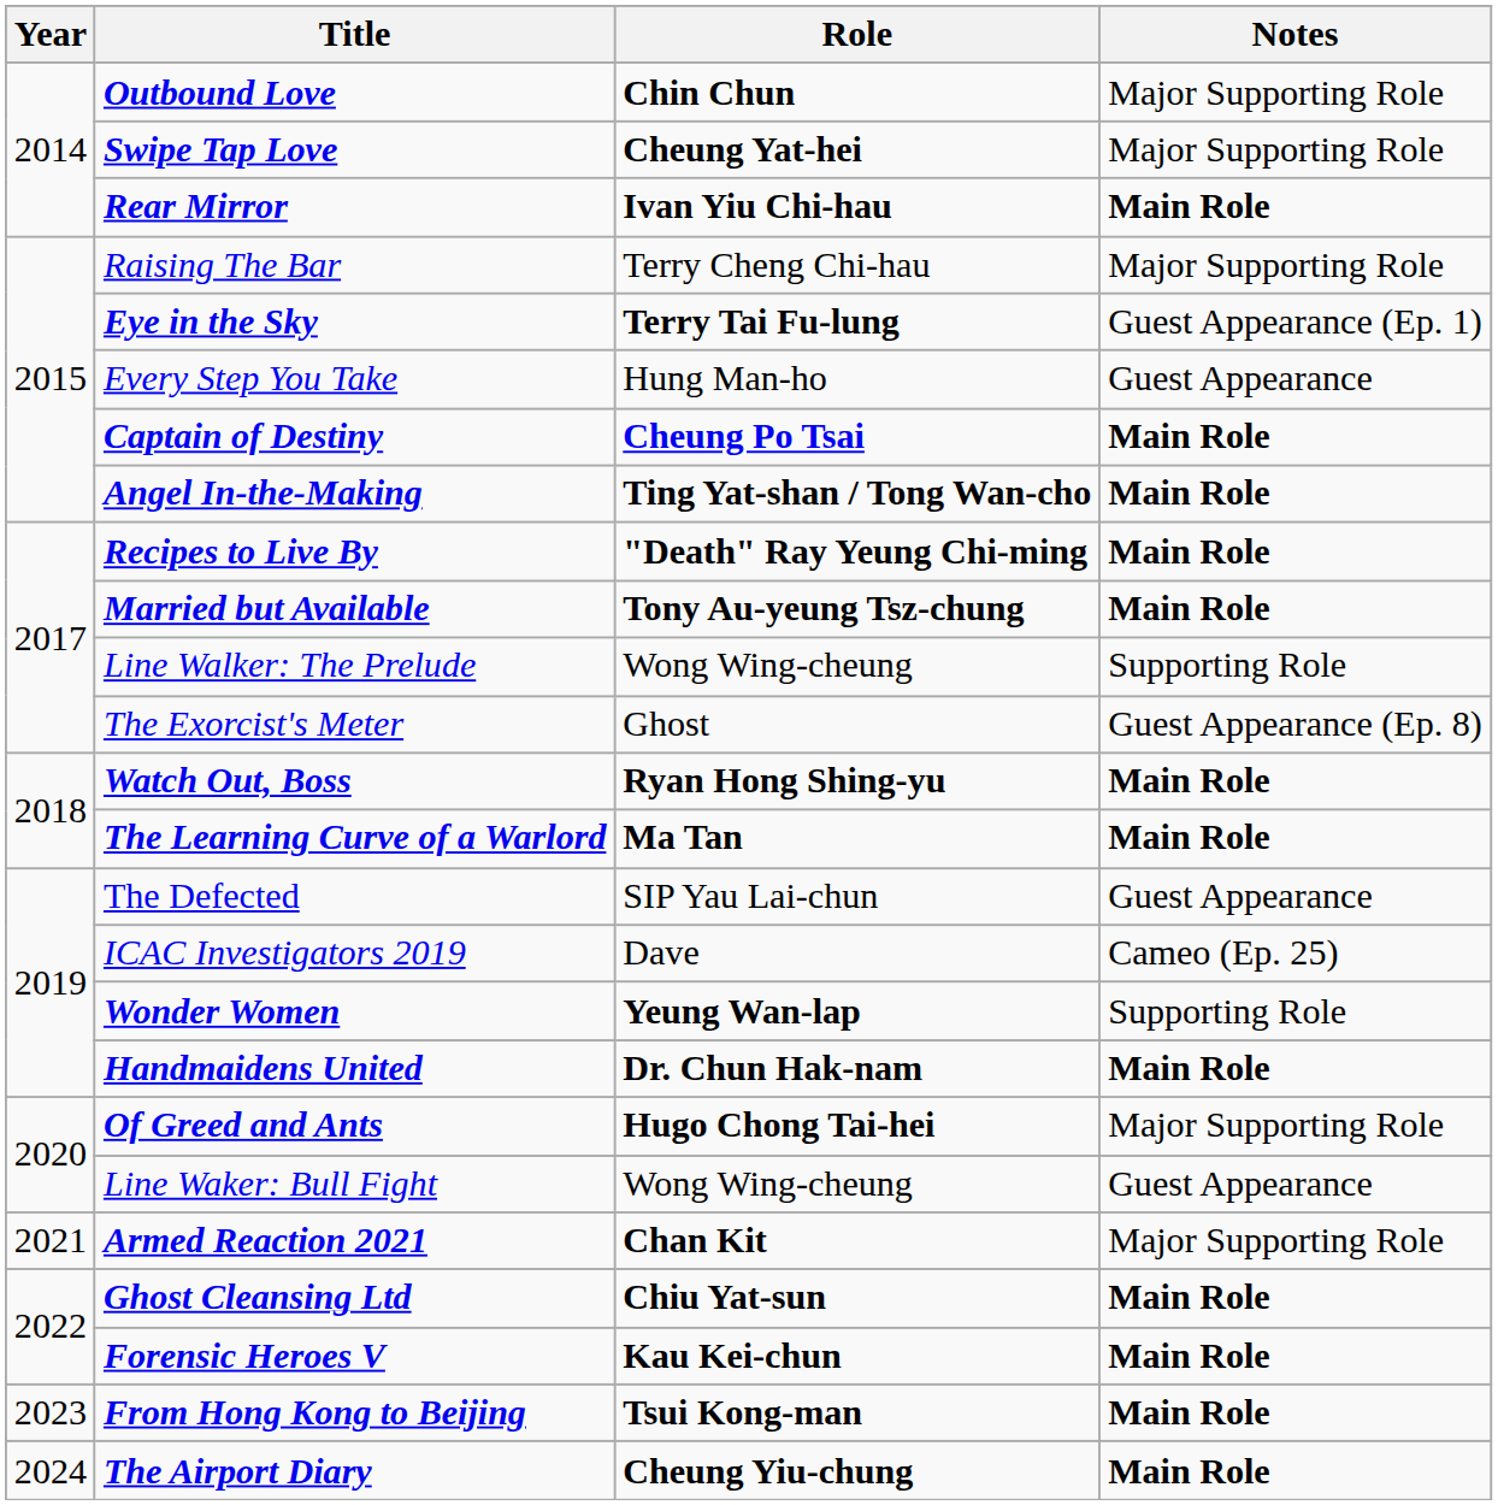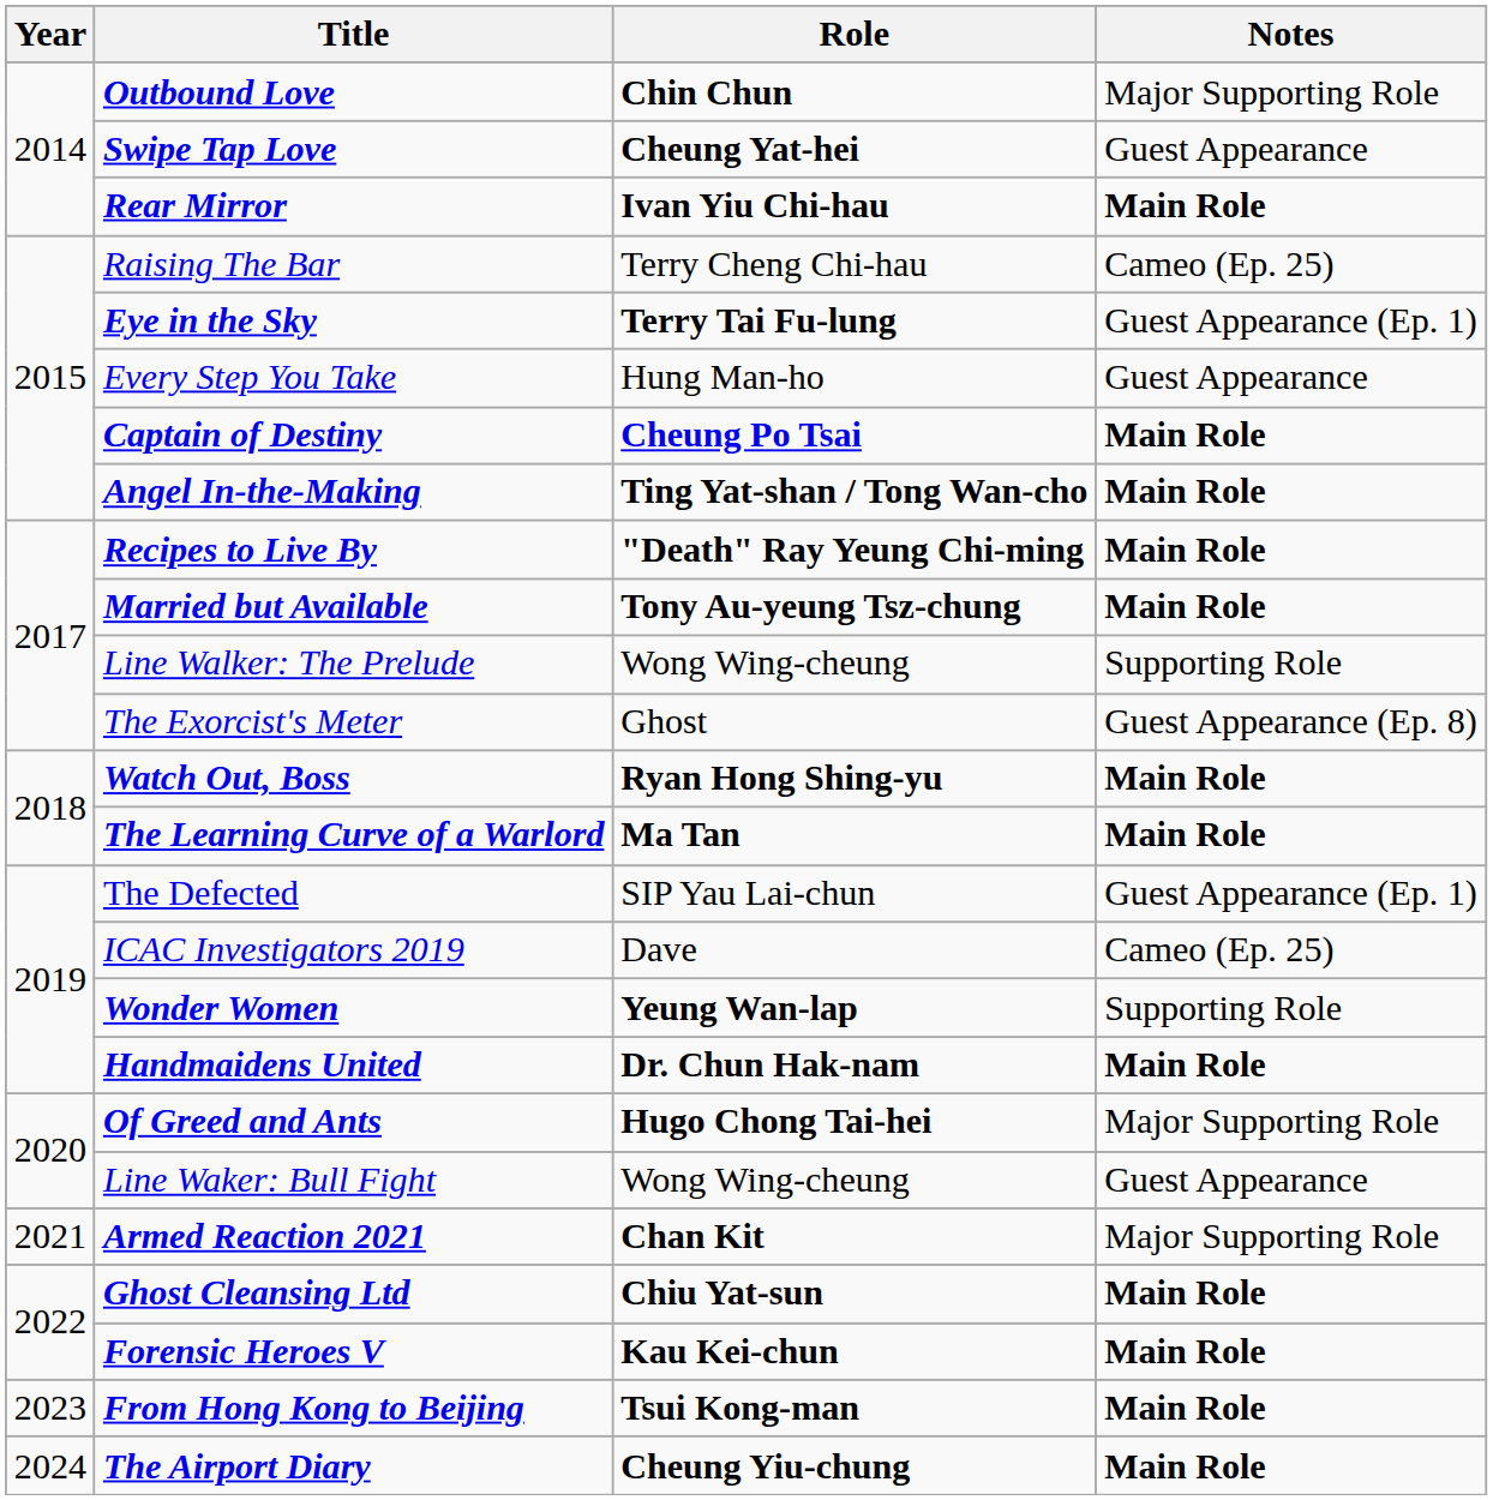 <table class="wikitable plainrowheaders sortable">
 <tr>
 <th scope="col">Year</th>
 <th scope="col">Title</th>
 <th scope="col">Role</th>
 <th scope="col" class="unsortable">Notes</th>
 </tr>
 <tr>
 <td rowspan=3>2014</td>
 <td><strong><em><a href='#'>Outbound Love</a></em></strong></td>
 <td><strong> Chin Chun </strong></td>
 <td>Major Supporting Role</td>
 </tr>
 <tr>
 <td><strong><em><a href='#'>Swipe Tap Love</a></em></strong></td>
 <td><strong> Cheung Yat-hei </strong></td>
-<td>Major Supporting Role</td>
+<td>Guest Appearance</td>
 </tr>
 <tr>
 <td><strong><em><a href='#'>Rear Mirror</a></em></strong></td>
 <td><strong> Ivan Yiu Chi-hau </strong></td>
 <td><strong> Main Role </strong></td>
 </tr>
 <tr>
 <td rowspan="5">2015</td>
 <td><em><a href='#'>Raising The Bar</a></em></td>
 <td>Terry Cheng Chi-hau</td>
-<td>Major Supporting Role</td>
+<td>Cameo (Ep. 25)</td>
 </tr>
 <tr>
 <td><strong><em><a href='#'>Eye in the Sky</a></em></strong></td>
 <td><strong> Terry Tai Fu-lung </strong></td>
 <td>Guest Appearance (Ep. 1)</td>
 </tr>
 <tr>
 <td><em><a href='#'>Every Step You Take</a></em></td>
 <td>Hung Man-ho</td>
 <td>Guest Appearance</td>
 </tr>
 <tr>
 <td><strong><em><a href='#'>Captain of Destiny</a></em></strong></td>
 <td><strong><a href='#'>Cheung Po Tsai</a></strong></td>
 <td><strong> Main Role </strong></td>
 </tr>
 <tr>
 <td><strong><em><a href='#'>Angel In-the-Making</a></em></strong></td>
 <td><strong> Ting Yat-shan / Tong Wan-cho</strong></td>
 <td><strong> Main Role </strong></td>
 </tr>
 <tr>
 <td rowspan="4">2017</td>
 <td><strong><em><a href='#'>Recipes to Live By</a></em></strong></td>
 <td><strong> "Death" Ray Yeung Chi-ming </strong></td>
 <td><strong> Main Role </strong></td>
 </tr>
 <tr>
 <td><strong><em><a href='#'>Married but Available</a></em></strong></td>
 <td><strong> Tony Au-yeung Tsz-chung </strong></td>
 <td><strong> Main Role </strong></td>
 </tr>
 <tr>
 <td><em><a href='#'>Line Walker: The Prelude</a></em></td>
 <td>Wong Wing-cheung</td>
 <td>Supporting Role</td>
 </tr>
 <tr>
 <td><em><a href='#'>The Exorcist's Meter</a></em></td>
 <td>Ghost</td>
 <td>Guest Appearance (Ep. 8)</td>
 </tr>
 <tr>
 <td rowspan="2">2018</td>
 <td><strong><em><a href='#'>Watch Out, Boss</a></em></strong></td>
 <td><strong> Ryan Hong Shing-yu </strong></td>
 <td><strong> Main Role </strong></td>
 </tr>
 <tr>
 <td><strong><em><a href='#'>The Learning Curve of a Warlord</a></em></strong></td>
 <td><strong> Ma Tan </strong></td>
 <td><strong> Main Role </strong></td>
 </tr>
 <tr>
 <td rowspan="4">2019</td>
 <td><a href='#'>The Defected</a></td>
 <td>SIP Yau Lai-chun</td>
-<td>Guest Appearance</td>
+<td>Guest Appearance (Ep. 1)</td>
 </tr>
 <tr>
 <td><em><a href='#'>ICAC Investigators 2019</a> </em></td>
 <td>Dave</td>
 <td>Cameo (Ep. 25)</td>
 </tr>
 <tr>
 <td><strong><em><a href='#'>Wonder Women</a> </em></strong></td>
 <td><strong> Yeung Wan-lap </strong></td>
 <td>Supporting Role</td>
 </tr>
 <tr>
 <td><strong><em><a href='#'>Handmaidens United</a> </em></strong></td>
 <td><strong> Dr. Chun Hak-nam</strong></td>
 <td><strong> Main Role </strong></td>
 </tr>
 <tr>
 <td rowspan="2">2020</td>
 <td><strong><em><a href='#'>Of Greed and Ants</a></em></strong></td>
 <td><strong> Hugo Chong Tai-hei </strong></td>
 <td>Major Supporting Role</td>
 </tr>
 <tr>
 <td><em><a href='#'>Line Waker: Bull Fight</a></em></td>
 <td>Wong Wing-cheung</td>
 <td>Guest Appearance</td>
 </tr>
 <tr>
 <td>2021</td>
 <td><strong><em><a href='#'>Armed Reaction 2021</a> </em></strong></td>
 <td><strong> Chan Kit </strong></td>
 <td>Major Supporting Role</td>
 </tr>
 <tr>
 <td rowspan="2">2022</td>
 <td><strong><em><a href='#'>Ghost Cleansing Ltd</a></em></strong></td>
 <td><strong> Chiu Yat-sun </strong></td>
 <td><strong> Main Role </strong></td>
 </tr>
 <tr>
 <td><strong><em><a href='#'>Forensic Heroes V</a></em></strong></td>
 <td><strong> Kau Kei-chun </strong></td>
 <td><strong> Main Role</strong></td>
 </tr>
 <tr>
 <td>2023</td>
 <td><strong><em><a href='#'>From Hong Kong to Beijing</a></em></strong></td>
 <td><strong> Tsui Kong-man </strong></td>
 <td><strong> Main Role</strong></td>
 </tr>
 <tr>
 <td>2024</td>
 <td><strong><em><a href='#'>The Airport Diary</a></em></strong></td>
 <td><strong> Cheung Yiu-chung </strong></td>
 <td><strong> Main Role</strong></td>
 </tr>
 </table>
